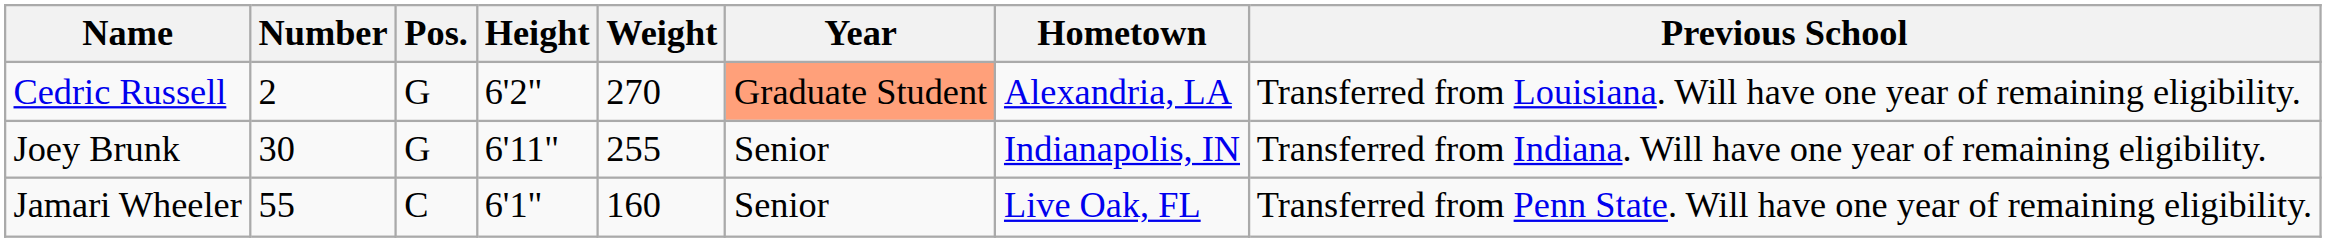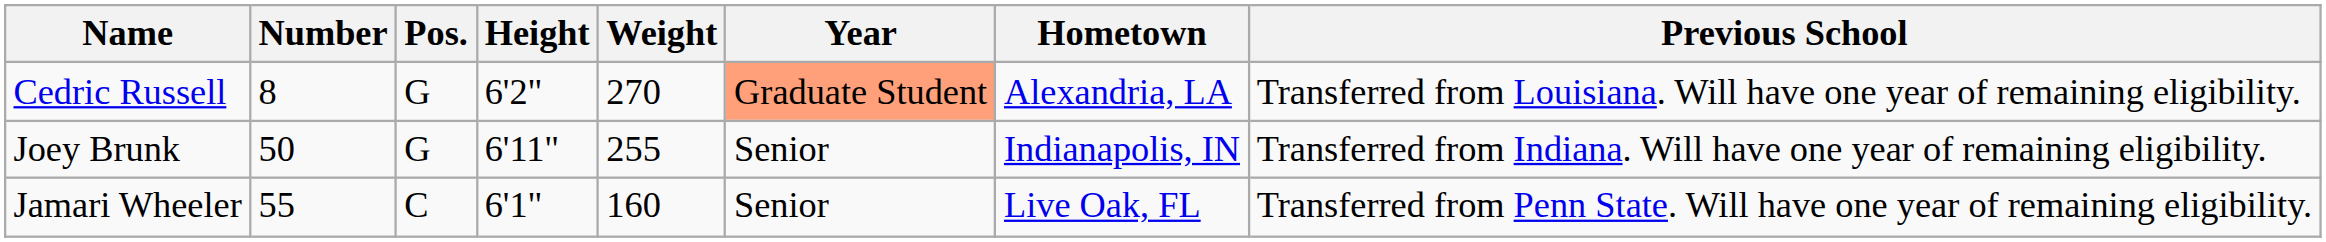 <table class="wikitable sortable" border="1">
 <tr>
 <th>Name</th>
 <th>Number</th>
 <th>Pos.</th>
 <th>Height</th>
 <th>Weight</th>
 <th>Year</th>
 <th>Hometown</th>
 <th class="unsortable">Previous School</th>
 </tr>
 <tr>
 <td><a href='#'>Cedric Russell</a></td>
-<td>2</td>
+<td>8</td>
 <td>G</td>
 <td>6'2"</td>
 <td>270</td>
 <td style="background: lightsalmon;">Graduate Student</td>
 <td><a href='#'>Alexandria, LA</a></td>
 <td>Transferred from <a href='#'>Louisiana</a>. Will have one year of remaining eligibility.</td>
 </tr>
 <tr>
 <td>Joey Brunk</td>
-<td>30</td>
+<td>50</td>
 <td>G</td>
 <td>6'11"</td>
 <td>255</td>
 <td>Senior</td>
 <td><a href='#'>Indianapolis, IN</a></td>
 <td>Transferred from <a href='#'>Indiana</a>. Will have one year of remaining eligibility.</td>
 </tr>
 <tr>
 <td>Jamari Wheeler</td>
 <td>55</td>
 <td>C</td>
 <td>6'1"</td>
 <td>160</td>
 <td>Senior</td>
 <td><a href='#'>Live Oak, FL</a></td>
 <td>Transferred from <a href='#'>Penn State</a>. Will have one year of remaining eligibility.</td>
 </tr>
 </table>
